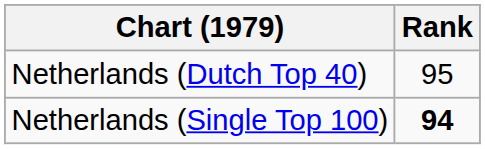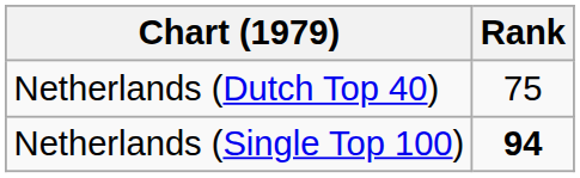 <table class="wikitable">
 <tr>
 <th>Chart (1979)</th>
 <th>Rank</th>
 </tr>
 <tr>
 <td>Netherlands (<a href='#'>Dutch Top 40</a>)</td>
-<td align="center">95</td>
+<td align="center">75</td>
 </tr>
 <tr>
 <td>Netherlands (<a href='#'>Single Top 100</a>)</td>
 <td align="center"><strong>94</strong></td>
 </tr>
 </table>
